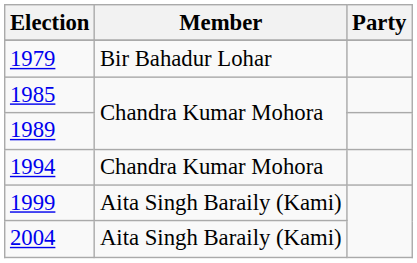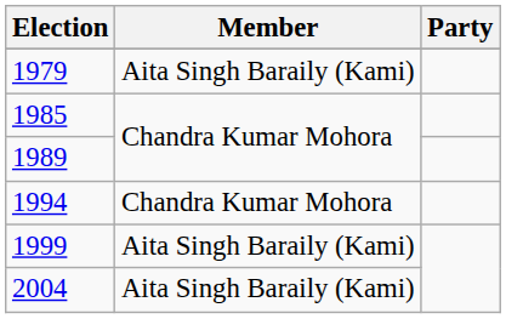 <table class="wikitable sortable">
 <tr>
 <th>Election</th>
 <th>Member</th>
 <th colspan=2>Party</th>
 </tr>
 <tr>
 </tr>
 <tr>
 <td><a href='#'>1979</a></td>
-<td>Bir Bahadur Lohar</td>
+<td>Aita Singh Baraily (Kami)</td>
 <td></td>
 </tr>
 <tr>
 <td><a href='#'>1985</a></td>
 <td rowspan=2>Chandra Kumar Mohora</td>
 <td></td>
 </tr>
 <tr>
 <td><a href='#'>1989</a></td>
 </tr>
 <tr>
 <td><a href='#'>1994</a></td>
 <td>Chandra Kumar Mohora</td>
 <td></td>
 </tr>
 <tr>
 <td><a href='#'>1999</a></td>
 <td>Aita Singh Baraily (Kami)</td>
 </tr>
 <tr>
 <td><a href='#'>2004</a></td>
 <td>Aita Singh Baraily (Kami)</td>
 </tr>
 </table>
